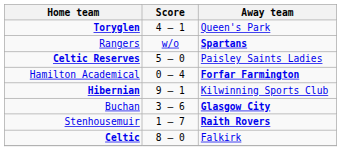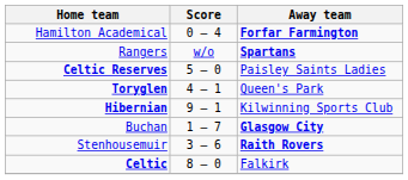 <table class="wikitable" style="border-collapse: collapse;">
 <tr>
 <th align="right" width="180">Home team</th>
 <th align="center" width="70"> Score </th>
 <th align="left" width="180">Away team</th>
 </tr>
 <tr>
-<td style="text-align: right;"><strong><a href='#'>Toryglen</a></strong></td>
-<td style="text-align: center;">4 – 1</td>
-<td style="text-align: left;"><a href='#'>Queen's Park</a></td>
+<td style="text-align: right;"><a href='#'>Hamilton Academical</a></td>
+<td style="text-align: center;">0 – 4</td>
+<td style="text-align: left;"><strong><a href='#'>Forfar Farmington</a></strong></td>
 </tr>
 <tr>
 <td style="text-align: right;"><a href='#'>Rangers</a></td>
 <td style="text-align: center;"><a href='#'>w/o</a></td>
 <td style="text-align: left;"><strong><a href='#'>Spartans</a></strong></td>
 </tr>
 <tr>
 <td style="text-align: right;"><strong><a href='#'>Celtic Reserves</a></strong></td>
 <td style="text-align: center;">5 – 0</td>
 <td style="text-align: left;"><a href='#'>Paisley Saints Ladies</a></td>
 </tr>
 <tr>
-<td style="text-align: right;"><a href='#'>Hamilton Academical</a></td>
-<td style="text-align: center;">0 – 4</td>
-<td style="text-align: left;"><strong><a href='#'>Forfar Farmington</a></strong></td>
+<td style="text-align: right;"><strong><a href='#'>Toryglen</a></strong></td>
+<td style="text-align: center;">4 – 1</td>
+<td style="text-align: left;"><a href='#'>Queen's Park</a></td>
 </tr>
 <tr>
 <td style="text-align: right;"><strong><a href='#'>Hibernian</a></strong></td>
 <td style="text-align: center;">9 – 1</td>
 <td style="text-align: left;"><a href='#'>Kilwinning Sports Club</a></td>
 </tr>
 <tr>
 <td style="text-align: right;"><a href='#'>Buchan</a></td>
-<td style="text-align: center;">3 – 6</td>
+<td style="text-align: center;">1 – 7</td>
 <td style="text-align: left;"><strong><a href='#'>Glasgow City</a></strong></td>
 </tr>
 <tr>
 <td style="text-align: right;"><a href='#'>Stenhousemuir</a></td>
-<td style="text-align: center;">1 – 7</td>
+<td style="text-align: center;">3 – 6</td>
 <td style="text-align: left;"><strong><a href='#'>Raith Rovers</a></strong></td>
 </tr>
 <tr>
 <td style="text-align: right;"><strong><a href='#'>Celtic</a></strong></td>
 <td style="text-align: center;">8 – 0</td>
 <td style="text-align: left;"><a href='#'>Falkirk</a></td>
 </tr>
 <tr>
 </tr>
 </table>
